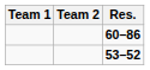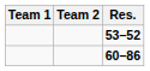 <table class="wikitable">
 <tr>
 <th><strong>Team 1</strong></th>
 <th><strong>Team 2</strong></th>
 <th><strong>Res.</strong></th>
 </tr>
 <tr>
 <td></td>
 <td></td>
-<td><strong>60–86</strong></td>
+<td><strong>53–52</strong></td>
 </tr>
 <tr>
 <td></td>
 <td></td>
-<td><strong>53–52</strong></td>
+<td><strong>60–86</strong></td>
 </tr>
 </table>
